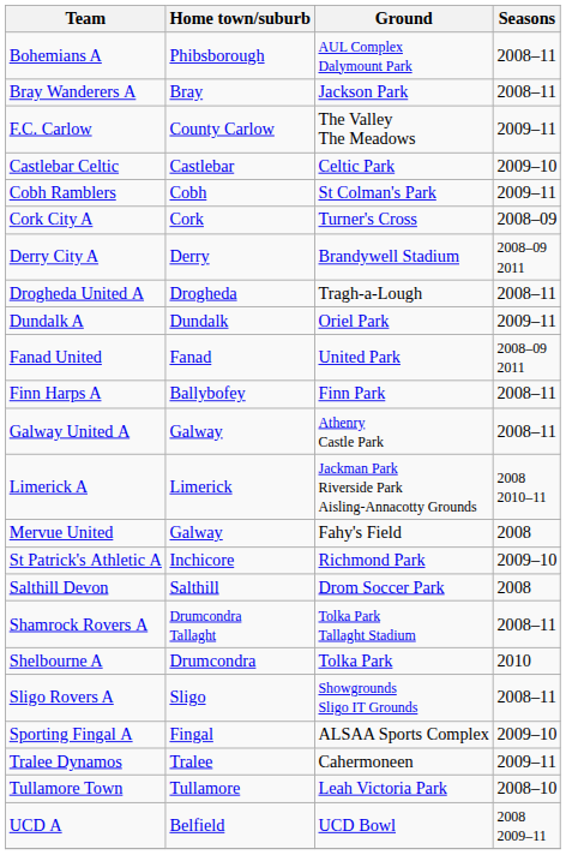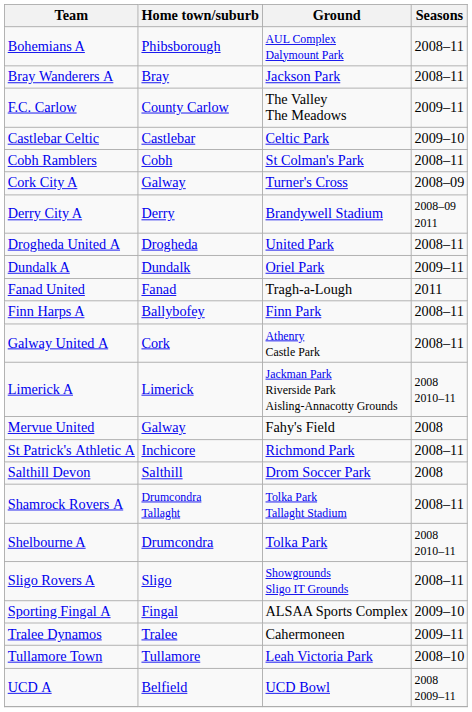 <table class="wikitable sortable">
 <tr>
 <th>Team</th>
 <th>Home town/suburb</th>
 <th>Ground</th>
 <th>Seasons</th>
 </tr>
 <tr>
 <td><a href='#'>Bohemians A</a></td>
 <td><a href='#'>Phibsborough</a></td>
 <td><small><a href='#'>AUL Complex</a><br><a href='#'>Dalymount Park</a></small></td>
 <td>2008–11</td>
 </tr>
 <tr>
 <td><a href='#'>Bray Wanderers A</a></td>
 <td><a href='#'>Bray</a></td>
 <td><a href='#'>Jackson Park</a></td>
 <td>2008–11</td>
 </tr>
 <tr>
 <td><a href='#'>F.C. Carlow</a></td>
 <td><a href='#'>County Carlow</a></td>
 <td>The Valley<br>The Meadows</td>
 <td>2009–11</td>
 </tr>
 <tr>
 <td><a href='#'>Castlebar Celtic</a></td>
 <td><a href='#'>Castlebar</a></td>
 <td><a href='#'>Celtic Park</a></td>
 <td>2009–10</td>
 </tr>
 <tr>
 <td><a href='#'>Cobh Ramblers</a></td>
 <td><a href='#'>Cobh</a></td>
 <td><a href='#'>St Colman's Park</a></td>
-<td>2009–11</td>
+<td>2008–11</td>
 </tr>
 <tr>
 <td><a href='#'>Cork City A</a></td>
-<td><a href='#'>Cork</a></td>
+<td><a href='#'>Galway</a></td>
 <td><a href='#'>Turner's Cross</a></td>
 <td>2008–09</td>
 </tr>
 <tr>
 <td><a href='#'>Derry City A</a></td>
 <td><a href='#'>Derry</a></td>
 <td><a href='#'>Brandywell Stadium</a></td>
 <td><small>2008–09<br>2011</small></td>
 </tr>
 <tr>
 <td><a href='#'>Drogheda United A</a></td>
 <td><a href='#'>Drogheda</a></td>
-<td>Tragh-a-Lough</td>
+<td><a href='#'>United Park</a></td>
 <td>2008–11</td>
 </tr>
 <tr>
 <td><a href='#'>Dundalk A</a></td>
 <td><a href='#'>Dundalk</a></td>
 <td><a href='#'>Oriel Park</a></td>
 <td>2009–11</td>
 </tr>
 <tr>
 <td><a href='#'>Fanad United</a></td>
 <td><a href='#'>Fanad</a></td>
-<td><a href='#'>United Park</a></td>
-<td><small>2008–09<br>2011</small></td>
+<td>Tragh-a-Lough</td>
+<td>2011</td>
 </tr>
 <tr>
 <td><a href='#'>Finn Harps A</a></td>
 <td><a href='#'>Ballybofey</a></td>
 <td><a href='#'>Finn Park</a></td>
 <td>2008–11</td>
 </tr>
 <tr>
 <td><a href='#'>Galway United A</a></td>
-<td><a href='#'>Galway</a></td>
+<td><a href='#'>Cork</a></td>
 <td><small><a href='#'>Athenry</a><br>Castle Park</small></td>
 <td>2008–11</td>
 </tr>
 <tr>
 <td><a href='#'>Limerick A</a></td>
 <td><a href='#'>Limerick</a></td>
 <td><small><a href='#'>Jackman Park</a><br>Riverside Park<br>Aisling-Annacotty Grounds </small></td>
 <td><small>2008<br>2010–11</small></td>
 </tr>
 <tr>
 <td><a href='#'>Mervue United</a></td>
 <td><a href='#'>Galway</a></td>
 <td>Fahy's Field</td>
 <td>2008</td>
 </tr>
 <tr>
 <td><a href='#'>St Patrick's Athletic A</a></td>
 <td><a href='#'>Inchicore</a></td>
 <td><a href='#'>Richmond Park</a></td>
-<td>2009–10</td>
+<td>2008–11</td>
 </tr>
 <tr>
 <td><a href='#'>Salthill Devon</a></td>
 <td><a href='#'>Salthill</a></td>
 <td><a href='#'>Drom Soccer Park</a></td>
 <td>2008</td>
 </tr>
 <tr>
 <td><a href='#'>Shamrock Rovers A</a></td>
 <td><small><a href='#'>Drumcondra</a><br><a href='#'>Tallaght</a> </small></td>
 <td><small><a href='#'>Tolka Park</a><br><a href='#'>Tallaght Stadium</a></small></td>
 <td>2008–11</td>
 </tr>
 <tr>
 <td><a href='#'>Shelbourne A</a></td>
 <td><a href='#'>Drumcondra</a></td>
 <td><a href='#'>Tolka Park</a></td>
-<td>2010</td>
+<td><small>2008<br>2010–11</small></td>
 </tr>
 <tr>
 <td><a href='#'>Sligo Rovers A</a></td>
 <td><a href='#'>Sligo</a></td>
 <td><small><a href='#'>Showgrounds</a><br><a href='#'>Sligo IT Grounds</a></small></td>
 <td>2008–11</td>
 </tr>
 <tr>
 <td><a href='#'>Sporting Fingal A</a></td>
 <td><a href='#'>Fingal</a></td>
 <td>ALSAA Sports Complex</td>
 <td>2009–10</td>
 </tr>
 <tr>
 <td><a href='#'>Tralee Dynamos</a></td>
 <td><a href='#'>Tralee</a></td>
 <td>Cahermoneen</td>
 <td>2009–11</td>
 </tr>
 <tr>
 <td><a href='#'>Tullamore Town</a></td>
 <td><a href='#'>Tullamore</a></td>
 <td><a href='#'>Leah Victoria Park</a></td>
 <td>2008–10</td>
 </tr>
 <tr>
 <td><a href='#'>UCD A</a></td>
 <td><a href='#'>Belfield</a></td>
 <td><a href='#'>UCD Bowl</a></td>
 <td><small>2008<br>2009–11</small></td>
 </tr>
 <tr>
 </tr>
 </table>
